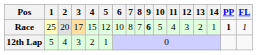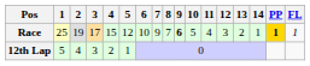 <table class="wikitable" style="font-size: 85%">
 <tr>
 <th>Pos</th>
 <th>1</th>
 <th>2</th>
 <th>3</th>
 <th>4</th>
 <th>5</th>
 <th>6</th>
 <th>7</th>
 <th>8</th>
 <th>9</th>
 <th>10</th>
 <th>11</th>
 <th>12</th>
 <th>13</th>
 <th>14</th>
 <th><a href='#'>PP</a></th>
 <th><a href='#'>FL</a></th>
 </tr>
 <tr align="center">
 <th>Race</th>
 <td style="background:#FFFFBF;">25</td>
-<td style="background:#DFDFDF;">20</td>
+<td style="background:#DFDFDF;">19</td>
 <td style="background:#FFDF9F;">17</td>
 <td style="background:#DFFFDF;">15</td>
 <td style="background:#DFFFDF;">12</td>
 <td style="background:#DFFFDF;">10</td>
-<td style="background:#DFFFDF;">8</td>
+<td style="background:#DFFFDF;">9</td>
 <td style="background:#DFFFDF;">7</td>
 <td style="background:#DFFFDF;"><strong>6</strong></td>
 <td style="background:#DFFFDF;">5</td>
 <td style="background:#DFFFDF;">4</td>
 <td style="background:#DFFFDF;">3</td>
 <td style="background:#DFFFDF;">2</td>
 <td style="background:#DFFFDF;">1</td>
-<td><strong>1</strong></td>
+<td style="background: gold;"><strong>1</strong></td>
 <td><em>1</em></td>
 </tr>
 <tr align="center">
 <th>12th Lap</th>
 <td style="background:#DFFFDF;">5</td>
 <td style="background:#DFFFDF;">4</td>
 <td style="background:#DFFFDF;">3</td>
 <td style="background:#DFFFDF;">2</td>
 <td style="background:#DFFFDF;">1</td>
 <td colspan=9 style="background:#CFCFFF;">0</td>
 <td></td>
 <td></td>
 </tr>
 </table>
